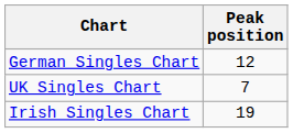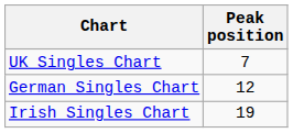 <table class="wikitable sortable">
 <tr>
 <th>Chart</th>
 <th>Peak<br>position</th>
 </tr>
 <tr>
+<td><a href='#'>UK Singles Chart</a></td>
+<td style="text-align:center;">7</td>
+</tr>
+<tr>
 <td><a href='#'>German Singles Chart</a></td>
 <td style="text-align:center;">12</td>
-</tr>
-<tr>
-<td><a href='#'>UK Singles Chart</a></td>
-<td style="text-align:center;">7</td>
 </tr>
 <tr>
 <td><a href='#'>Irish Singles Chart</a></td>
 <td style="text-align:center;">19</td>
 </tr>
 </table>
